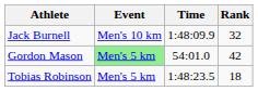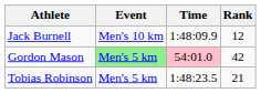 <table class=wikitable style="font-size:90%;">
 <tr>
 <th>Athlete</th>
 <th>Event</th>
 <th>Time</th>
 <th>Rank</th>
 </tr>
 <tr align=center>
 <td align=left><a href='#'>Jack Burnell</a></td>
 <td align=left><a href='#'>Men's 10 km</a></td>
 <td>1:48:09.9</td>
-<td>32</td>
+<td>12</td>
 </tr>
 <tr align=center>
 <td align=left><a href='#'>Gordon Mason</a></td>
 <td align=left style="background: lightgreen;"><a href='#'>Men's 5 km</a></td>
-<td>54:01.0</td>
+<td style="background: pink;">54:01.0</td>
 <td>42</td>
 </tr>
 <tr align=center>
 <td align=left><a href='#'>Tobias Robinson</a></td>
 <td align=left><a href='#'>Men's 5 km</a></td>
 <td>1:48:23.5</td>
-<td>18</td>
+<td>21</td>
 </tr>
 </table>
